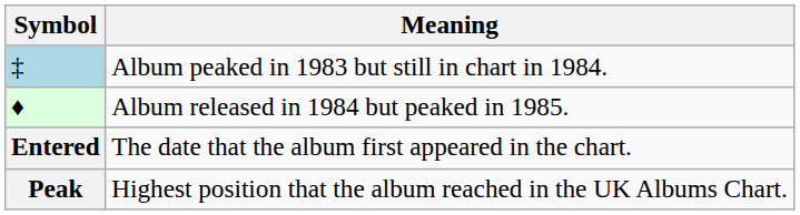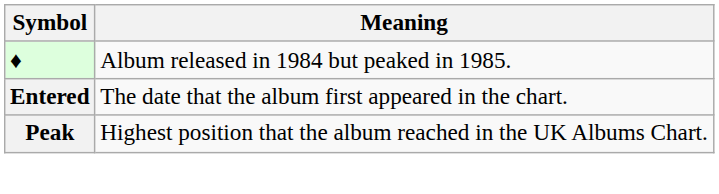 <table Class="wikitable">
 <tr>
 <th>Symbol</th>
 <th>Meaning</th>
-</tr>
-<tr>
-<td bgcolor=lightblue>‡</td>
-<td>Album peaked in 1983 but still in chart in 1984.</td>
 </tr>
 <tr>
 <td bgcolor=#DDFFDD>♦</td>
 <td>Album released in 1984 but peaked in 1985.</td>
 </tr>
 <tr>
 <th>Entered</th>
 <td>The date that the album first appeared in the chart.</td>
 </tr>
 <tr>
 <th>Peak</th>
 <td>Highest position that the album reached in the UK Albums Chart.</td>
 </tr>
 </table>
